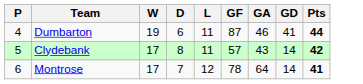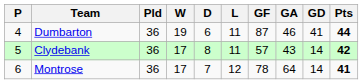 <table class="wikitable" style="text-align: center;">
 <tr>
 <th width=30>P</th>
 <th width=140>Team</th>
+<th width=30>Pld</th>
 <th width=30>W</th>
 <th width=30>D</th>
 <th width=30>L</th>
 <th width=30>GF</th>
 <th width=30>GA</th>
 <th width=30>GD</th>
 <th width=30>Pts</th>
 </tr>
 <tr>
 <td>4</td>
 <td align=left><a href='#'>Dumbarton</a></td>
+<td>36</td>
 <td>19</td>
 <td>6</td>
 <td>11</td>
 <td>87</td>
 <td>46</td>
 <td>41</td>
 <td><strong>44</strong></td>
 </tr>
 <tr style="background:#ccffcc;">
 <td>5</td>
 <td align=left><a href='#'>Clydebank</a></td>
+<td>36</td>
 <td>17</td>
 <td>8</td>
 <td>11</td>
 <td>57</td>
 <td>43</td>
 <td>14</td>
 <td><strong>42</strong></td>
 </tr>
 <tr>
 <td>6</td>
 <td align=left><a href='#'>Montrose</a></td>
+<td>36</td>
 <td>17</td>
 <td>7</td>
 <td>12</td>
 <td>78</td>
 <td>64</td>
 <td>14</td>
 <td><strong>41</strong></td>
 </tr>
 </table>
